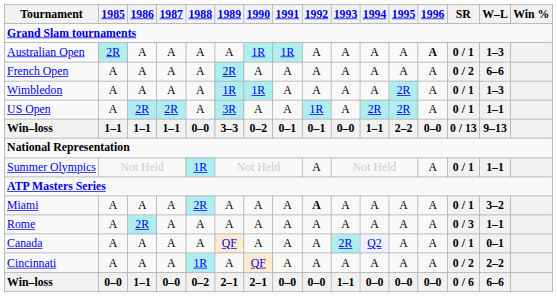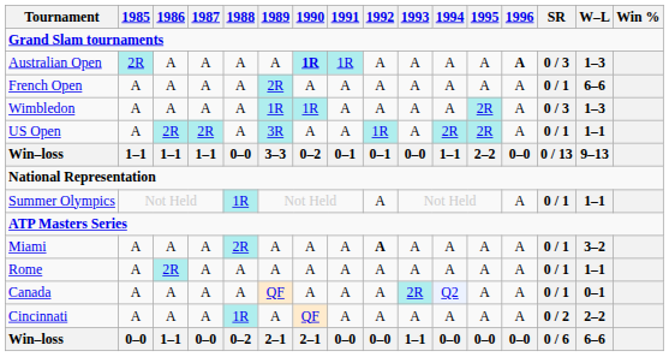 <table class=wikitable style=text-align:center;font-size:97%>
 <tr>
 <th>Tournament</th>
 <th><a href='#'>1985</a></th>
 <th><a href='#'>1986</a></th>
 <th><a href='#'>1987</a></th>
 <th><a href='#'>1988</a></th>
 <th><a href='#'>1989</a></th>
 <th><a href='#'>1990</a></th>
 <th><a href='#'>1991</a></th>
 <th><a href='#'>1992</a></th>
 <th><a href='#'>1993</a></th>
 <th><a href='#'>1994</a></th>
 <th><a href='#'>1995</a></th>
 <th><a href='#'>1996</a></th>
 <th>SR</th>
 <th>W–L</th>
 <th>Win %</th>
 </tr>
 <tr>
 <td colspan=23 align=left><strong><a href='#'>Grand Slam tournaments</a></strong></td>
 </tr>
 <tr>
 <td align=left><a href='#'>Australian Open</a></td>
 <td bgcolor=afeeee><a href='#'>2R</a></td>
 <td>A</td>
 <td>A</td>
 <td>A</td>
 <td>A</td>
-<td bgcolor=afeeee><a href='#'>1R</a></td>
+<td bgcolor=afeeee><strong><a href='#'>1R</a></strong></td>
 <td bgcolor=afeeee><a href='#'>1R</a></td>
 <td>A</td>
 <td>A</td>
 <td>A</td>
 <td>A</td>
 <td><strong>A</strong></td>
-<th>0 / 1</th>
+<th>0 / 3</th>
 <th>1–3</th>
 <th></th>
 </tr>
 <tr>
 <td align=left><a href='#'>French Open</a></td>
 <td>A</td>
 <td>A</td>
 <td>A</td>
 <td>A</td>
 <td bgcolor=afeeee><a href='#'>2R</a></td>
 <td>A</td>
 <td>A</td>
 <td>A</td>
 <td>A</td>
 <td>A</td>
 <td>A</td>
 <td>A</td>
-<th>0 / 2</th>
+<th>0 / 1</th>
 <th>6–6</th>
 <th></th>
 </tr>
 <tr>
 <td align=left><a href='#'>Wimbledon</a></td>
 <td>A</td>
 <td>A</td>
 <td>A</td>
 <td>A</td>
 <td bgcolor=afeeee><a href='#'>1R</a></td>
 <td bgcolor=afeeee><a href='#'>1R</a></td>
 <td>A</td>
 <td>A</td>
 <td>A</td>
 <td>A</td>
 <td bgcolor=afeeee><a href='#'>2R</a></td>
 <td>A</td>
-<th>0 / 1</th>
+<th>0 / 3</th>
 <th>1–3</th>
 <th></th>
 </tr>
 <tr>
 <td align=left><a href='#'>US Open</a></td>
 <td>A</td>
 <td bgcolor=afeeee><a href='#'>2R</a></td>
 <td bgcolor=afeeee><a href='#'>2R</a></td>
 <td>A</td>
 <td bgcolor=afeeee><a href='#'>3R</a></td>
 <td>A</td>
 <td>A</td>
 <td bgcolor=afeeee><a href='#'>1R</a></td>
 <td>A</td>
 <td bgcolor=afeeee><a href='#'>2R</a></td>
 <td bgcolor=afeeee><a href='#'>2R</a></td>
 <td>A</td>
 <th>0 / 1</th>
 <th>1–1</th>
 <th></th>
 </tr>
 <tr>
 <th style=text-align:left>Win–loss</th>
 <th>1–1</th>
 <th>1–1</th>
 <th>1–1</th>
 <th>0–0</th>
 <th>3–3</th>
 <th>0–2</th>
 <th>0–1</th>
 <th>0–1</th>
 <th>0–0</th>
 <th>1–1</th>
 <th>2–2</th>
 <th>0–0</th>
 <th>0 / 13</th>
 <th>9–13</th>
 <th></th>
 </tr>
 <tr>
 <td colspan=22 align=left><strong>National Representation</strong></td>
 </tr>
 <tr>
 <td align=left><a href='#'>Summer Olympics</a></td>
 <td colspan=3 style=color:#cccccc>Not Held</td>
 <td bgcolor=afeeee><a href='#'>1R</a></td>
 <td colspan=3 style=color:#cccccc>Not Held</td>
 <td>A</td>
 <td colspan=3 style=color:#cccccc>Not Held</td>
 <td>A</td>
 <th>0 / 1</th>
 <th>1–1</th>
 <th></th>
 </tr>
 <tr>
 <td colspan=23 align=left><strong><a href='#'>ATP Masters Series</a></strong></td>
 </tr>
 <tr>
 <td align=left><a href='#'>Miami</a></td>
 <td>A</td>
 <td>A</td>
 <td>A</td>
 <td bgcolor=afeeee><a href='#'>2R</a></td>
 <td>A</td>
 <td>A</td>
 <td>A</td>
 <td><strong>A</strong></td>
 <td>A</td>
 <td>A</td>
 <td>A</td>
 <td>A</td>
 <th>0 / 1</th>
 <th>3–2</th>
 <th></th>
 </tr>
 <tr>
 <td align=left><a href='#'>Rome</a></td>
 <td>A</td>
 <td bgcolor=afeeee><a href='#'>2R</a></td>
 <td>A</td>
 <td>A</td>
 <td>A</td>
 <td>A</td>
 <td>A</td>
 <td>A</td>
 <td>A</td>
 <td>A</td>
 <td>A</td>
 <td>A</td>
-<th>0 / 3</th>
+<th>0 / 1</th>
 <th>1–1</th>
 <th></th>
 </tr>
 <tr>
 <td align=left><a href='#'>Canada</a></td>
 <td>A</td>
 <td>A</td>
 <td>A</td>
 <td>A</td>
 <td bgcolor=ffebcd><a href='#'>QF</a></td>
 <td>A</td>
 <td>A</td>
 <td>A</td>
 <td bgcolor=afeeee><a href='#'>2R</a></td>
 <td bgcolor=ecf2ff><a href='#'>Q2</a></td>
 <td>A</td>
 <td>A</td>
 <th>0 / 1</th>
 <th>0–1</th>
 <th></th>
 </tr>
 <tr>
 <td align=left><a href='#'>Cincinnati</a></td>
 <td>A</td>
 <td>A</td>
 <td>A</td>
 <td bgcolor=afeeee><a href='#'>1R</a></td>
 <td>A</td>
 <td bgcolor=ffebcd><a href='#'>QF</a></td>
 <td>A</td>
 <td>A</td>
 <td>A</td>
 <td>A</td>
 <td>A</td>
 <td>A</td>
 <th>0 / 2</th>
 <th>2–2</th>
 <th></th>
 </tr>
 <tr>
 <th style=text-align:left>Win–loss</th>
 <th>0–0</th>
 <th>1–1</th>
 <th>0–0</th>
 <th>0–2</th>
 <th>2–1</th>
 <th>2–1</th>
 <th>0–0</th>
 <th>0–0</th>
 <th>1–1</th>
 <th>0–0</th>
 <th>0–0</th>
 <th>0–0</th>
 <th>0 / 6</th>
 <th>6–6</th>
 <th></th>
 </tr>
 </table>
